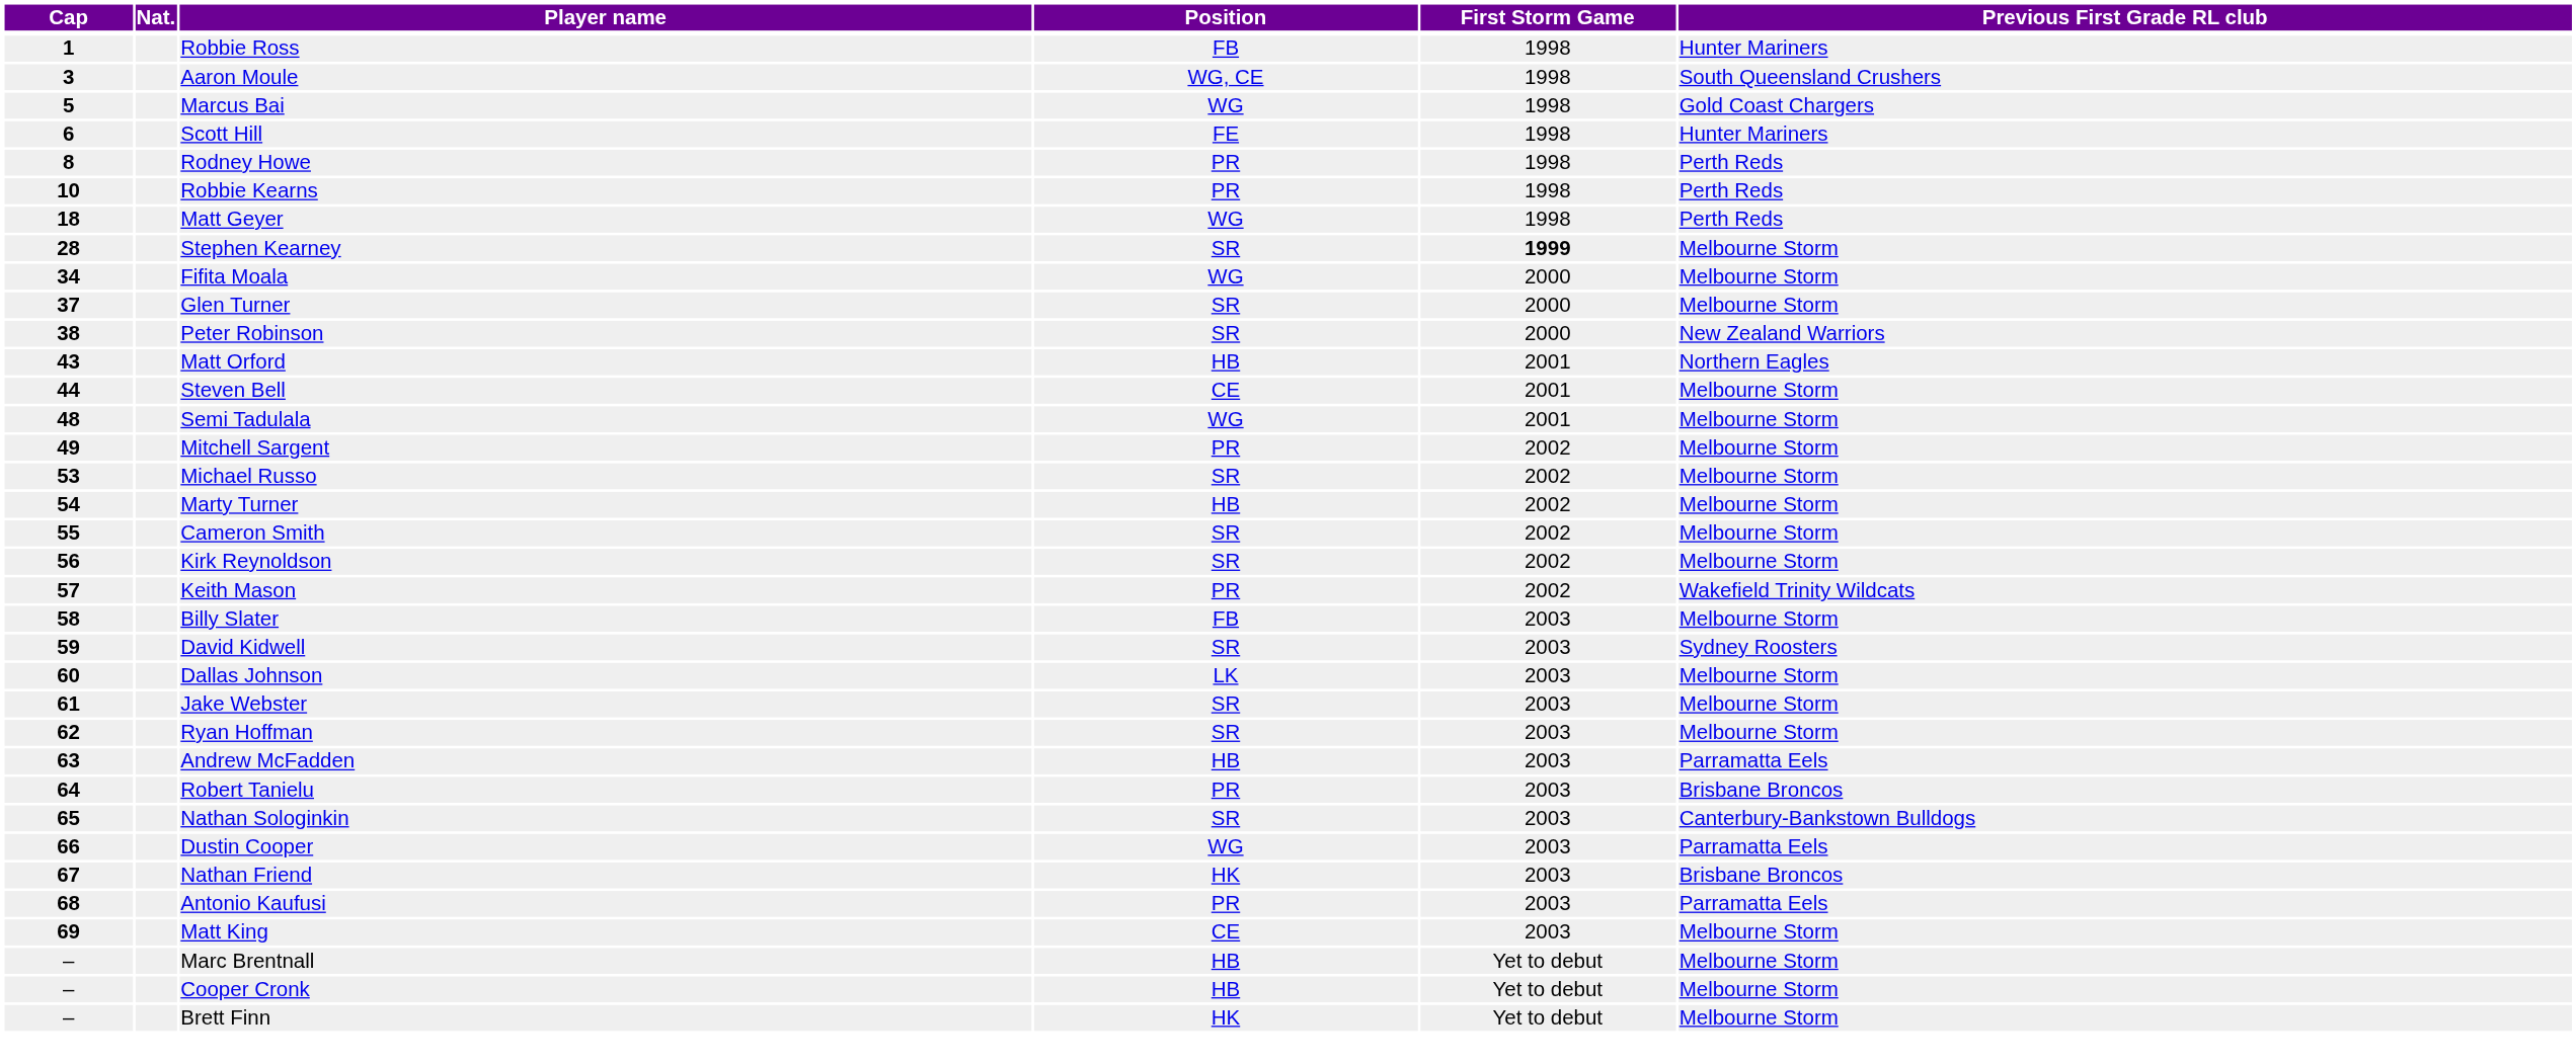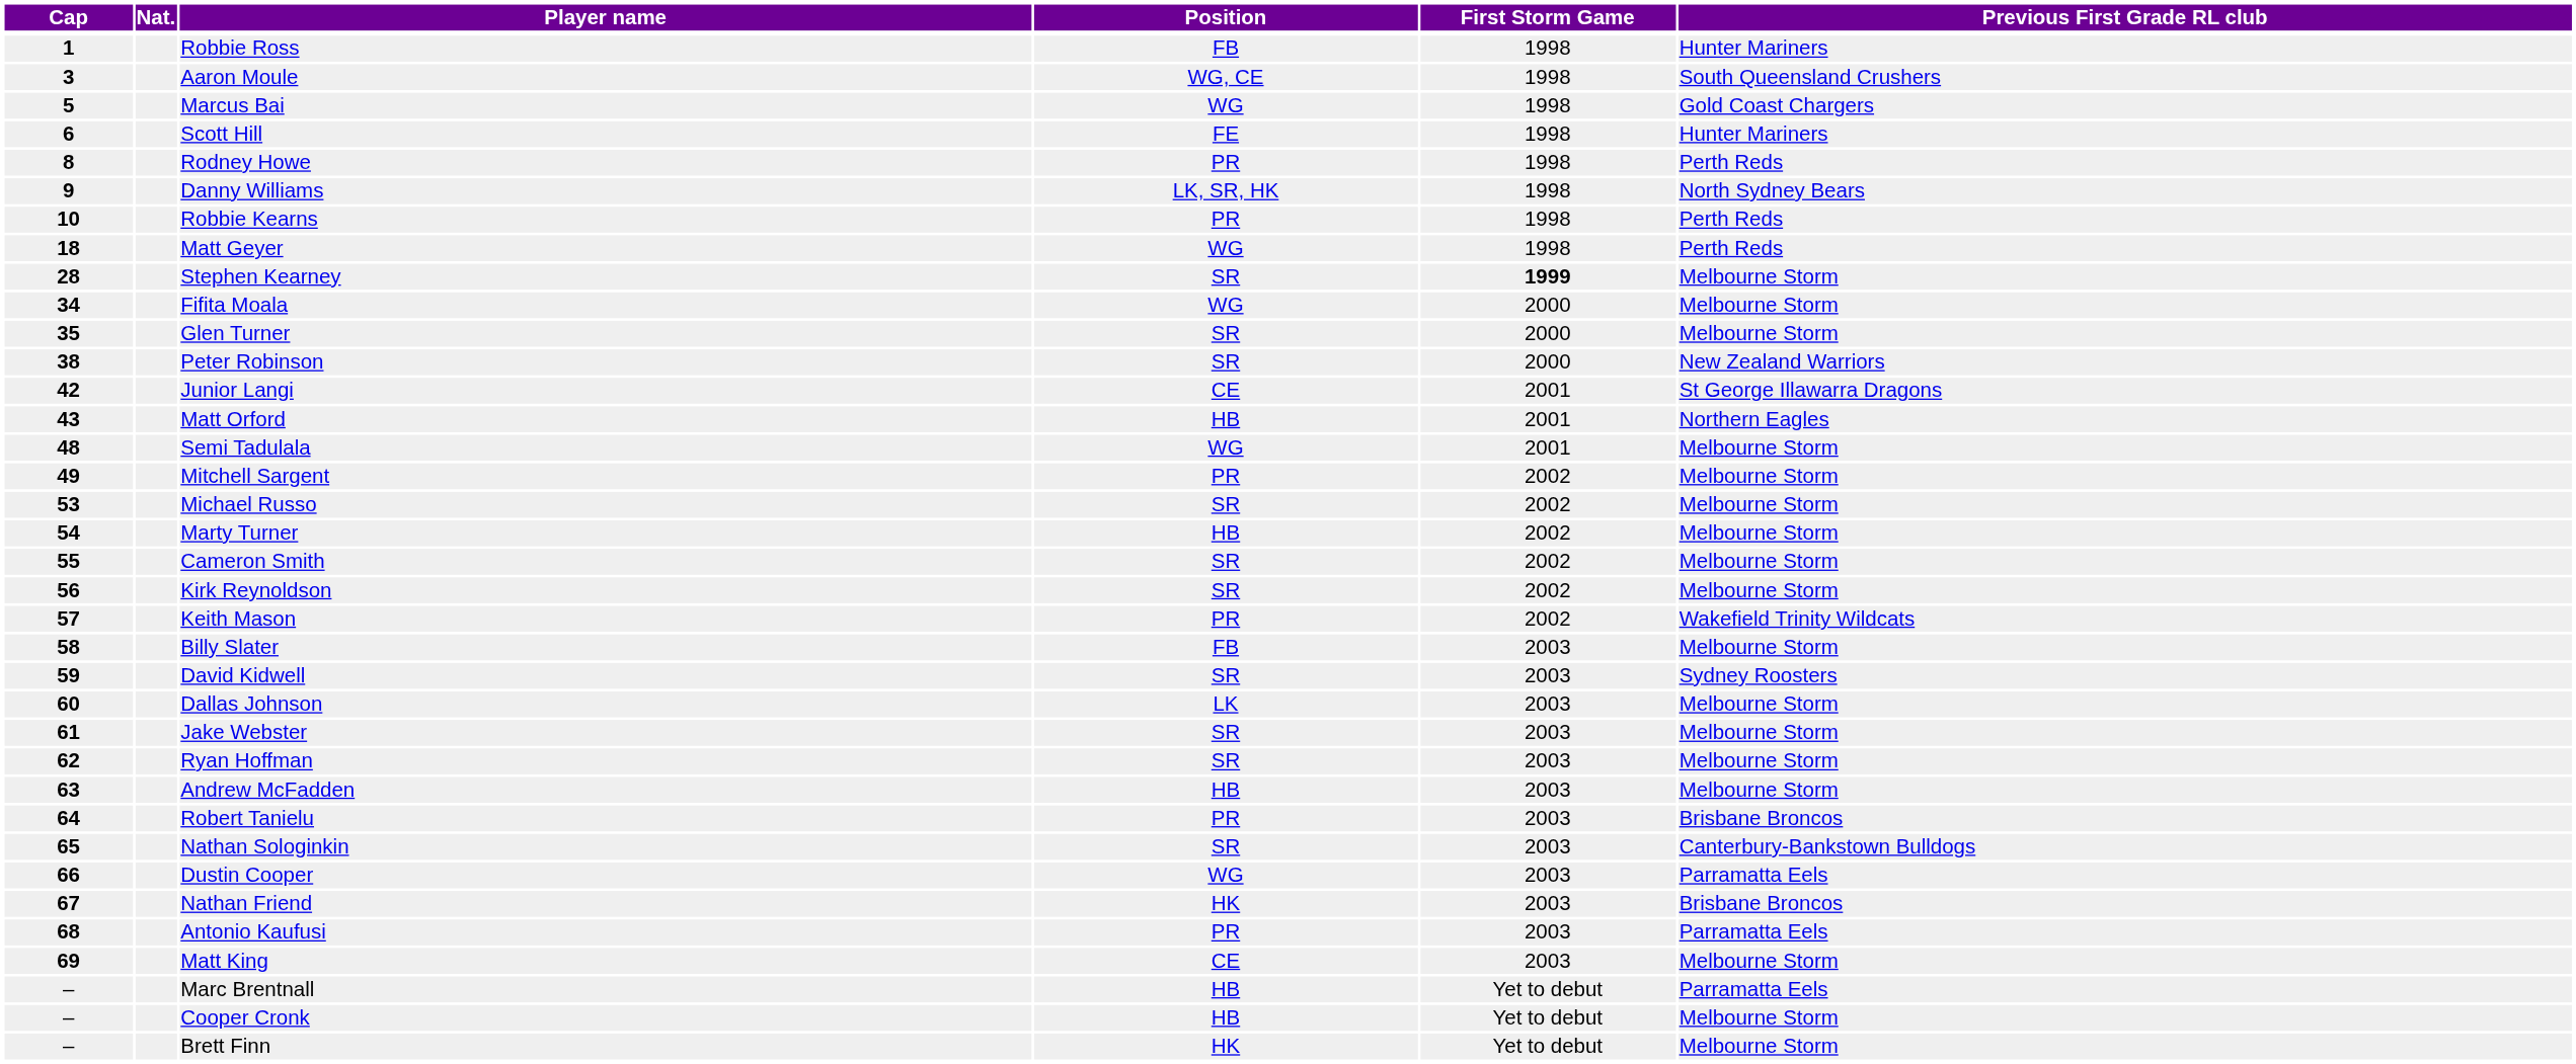 <table width=100%>
 <tr bgcolor=#6C0094 style="color:#FFFFFF">
 <th width=5%>Cap </th>
 <th width=1%>Nat.</th>
 <th !width=30%>Player name</th>
 <th width=15%>Position</th>
 <th width=10%>First Storm Game</th>
 <th width=35%>Previous First Grade RL club </th>
 </tr>
 <tr>
 </tr>
 <tr bgcolor=#EFEFEF>
 <td align=center><strong>1</strong></td>
 <td align=center></td>
 <td><a href='#'>Robbie Ross</a></td>
 <td align=center><a href='#'>FB</a></td>
 <td align=center>1998</td>
 <td> <a href='#'>Hunter Mariners</a></td>
 </tr>
 <tr bgcolor=#EFEFEF>
 <td align=center><strong>3</strong></td>
 <td align=center></td>
 <td><a href='#'>Aaron Moule</a></td>
 <td align=center><a href='#'>WG, CE</a></td>
 <td align=center>1998</td>
 <td> <a href='#'>South Queensland Crushers</a></td>
 </tr>
 <tr bgcolor=#EFEFEF>
 <td align=center><strong>5</strong></td>
 <td align=center></td>
 <td><a href='#'>Marcus Bai</a></td>
 <td align=center><a href='#'>WG</a></td>
 <td align=center>1998</td>
 <td> <a href='#'>Gold Coast Chargers</a></td>
 </tr>
 <tr bgcolor=#EFEFEF>
 <td align=center><strong>6</strong></td>
 <td align=center></td>
 <td><a href='#'>Scott Hill</a></td>
 <td align=center><a href='#'>FE</a></td>
 <td align=center>1998</td>
 <td> <a href='#'>Hunter Mariners</a></td>
 </tr>
 <tr bgcolor=#EFEFEF>
 <td align=center><strong>8</strong></td>
 <td align=center></td>
 <td><a href='#'>Rodney Howe</a></td>
 <td align=center><a href='#'>PR</a></td>
 <td align=center>1998</td>
 <td> <a href='#'>Perth Reds</a></td>
 </tr>
 <tr bgcolor=#EFEFEF>
+<td align=center><strong>9</strong></td>
+<td align=center></td>
+<td><a href='#'>Danny Williams</a></td>
+<td align=center><a href='#'>LK, SR, HK</a></td>
+<td align=center>1998</td>
+<td> <a href='#'>North Sydney Bears</a></td>
+</tr>
+<tr bgcolor=#EFEFEF>
 <td align=center><strong>10</strong></td>
 <td align=center></td>
 <td><a href='#'>Robbie Kearns</a></td>
 <td align=center><a href='#'>PR</a></td>
 <td align=center>1998</td>
 <td> <a href='#'>Perth Reds</a></td>
 </tr>
 <tr bgcolor=#EFEFEF>
 <td align=center><strong>18</strong></td>
 <td align=center></td>
 <td><a href='#'>Matt Geyer</a></td>
 <td align=center><a href='#'>WG</a></td>
 <td align=center>1998</td>
 <td> <a href='#'>Perth Reds</a></td>
 </tr>
 <tr bgcolor=#EFEFEF>
 <td align=center><strong>28</strong></td>
 <td align=center></td>
 <td><a href='#'>Stephen Kearney</a></td>
 <td align=center><a href='#'>SR</a></td>
 <td align=center><strong>1999</strong></td>
 <td> <a href='#'>Melbourne Storm</a></td>
 </tr>
 <tr bgcolor=#EFEFEF>
 <td align=center><strong>34</strong></td>
 <td align=center></td>
 <td><a href='#'>Fifita Moala</a></td>
 <td align=center><a href='#'>WG</a></td>
 <td align=center>2000</td>
 <td> <a href='#'>Melbourne Storm</a></td>
 </tr>
 <tr bgcolor=#EFEFEF>
-<td align=center><strong>37</strong></td>
+<td align=center><strong>35</strong></td>
 <td align=center></td>
 <td><a href='#'>Glen Turner</a></td>
 <td align=center><a href='#'>SR</a></td>
 <td align=center>2000</td>
 <td> <a href='#'>Melbourne Storm</a></td>
 </tr>
 <tr bgcolor=#EFEFEF>
 <td align=center><strong>38</strong></td>
 <td align=center></td>
 <td><a href='#'>Peter Robinson</a></td>
 <td align=center><a href='#'>SR</a></td>
 <td align=center>2000</td>
 <td> <a href='#'>New Zealand Warriors</a></td>
 </tr>
 <tr bgcolor=#EFEFEF>
+<td align=center><strong>42</strong></td>
+<td align=center></td>
+<td><a href='#'>Junior Langi</a></td>
+<td align=center><a href='#'>CE</a></td>
+<td align=center>2001</td>
+<td> <a href='#'>St George Illawarra Dragons</a></td>
+</tr>
+<tr bgcolor=#EFEFEF>
 <td align=center><strong>43</strong></td>
 <td align=center></td>
 <td><a href='#'>Matt Orford</a></td>
 <td align=center><a href='#'>HB</a></td>
 <td align=center>2001</td>
 <td> <a href='#'>Northern Eagles</a></td>
-</tr>
-<tr bgcolor=#EFEFEF>
-<td align=center><strong>44</strong></td>
-<td align=center></td>
-<td><a href='#'>Steven Bell</a></td>
-<td align=center><a href='#'>CE</a></td>
-<td align=center>2001</td>
-<td> <a href='#'>Melbourne Storm</a></td>
 </tr>
 <tr bgcolor=#EFEFEF>
 <td align=center><strong>48</strong></td>
 <td align=center></td>
 <td><a href='#'>Semi Tadulala</a></td>
 <td align=center><a href='#'>WG</a></td>
 <td align=center>2001</td>
 <td> <a href='#'>Melbourne Storm</a></td>
 </tr>
 <tr bgcolor=#EFEFEF>
 <td align=center><strong>49</strong></td>
 <td align=center></td>
 <td><a href='#'>Mitchell Sargent</a></td>
 <td align=center><a href='#'>PR</a></td>
 <td align=center>2002</td>
 <td> <a href='#'>Melbourne Storm</a></td>
 </tr>
 <tr bgcolor=#EFEFEF>
 <td align=center><strong>53</strong></td>
 <td align=center></td>
 <td><a href='#'>Michael Russo</a></td>
 <td align=center><a href='#'>SR</a></td>
 <td align=center>2002</td>
 <td> <a href='#'>Melbourne Storm</a></td>
 </tr>
 <tr bgcolor=#EFEFEF>
 <td align=center><strong>54</strong></td>
 <td align=center></td>
 <td><a href='#'>Marty Turner</a></td>
 <td align=center><a href='#'>HB</a></td>
 <td align=center>2002</td>
 <td> <a href='#'>Melbourne Storm</a></td>
 </tr>
 <tr bgcolor=#EFEFEF>
 <td align=center><strong>55</strong></td>
 <td align=center></td>
 <td><a href='#'>Cameron Smith</a></td>
 <td align=center><a href='#'>SR</a></td>
 <td align=center>2002</td>
 <td> <a href='#'>Melbourne Storm</a></td>
 </tr>
 <tr bgcolor=#EFEFEF>
 <td align=center><strong>56</strong></td>
 <td align=center></td>
 <td><a href='#'>Kirk Reynoldson</a></td>
 <td align=center><a href='#'>SR</a></td>
 <td align=center>2002</td>
 <td> <a href='#'>Melbourne Storm</a></td>
 </tr>
 <tr bgcolor=#EFEFEF>
 <td align=center><strong>57</strong></td>
 <td align=center></td>
 <td><a href='#'>Keith Mason</a></td>
 <td align=center><a href='#'>PR</a></td>
 <td align=center>2002</td>
 <td> <a href='#'>Wakefield Trinity Wildcats</a></td>
 </tr>
 <tr bgcolor=#EFEFEF>
 <td align=center><strong>58</strong></td>
 <td align=center></td>
 <td><a href='#'>Billy Slater</a></td>
 <td align=center><a href='#'>FB</a></td>
 <td align=center>2003</td>
 <td> <a href='#'>Melbourne Storm</a></td>
 </tr>
 <tr bgcolor=#EFEFEF>
 <td align=center><strong>59</strong></td>
 <td align=center></td>
 <td><a href='#'>David Kidwell</a></td>
 <td align=center><a href='#'>SR</a></td>
 <td align=center>2003</td>
 <td> <a href='#'>Sydney Roosters</a></td>
 </tr>
 <tr bgcolor=#EFEFEF>
 <td align=center><strong>60</strong></td>
 <td align=center></td>
 <td><a href='#'>Dallas Johnson</a></td>
 <td align=center><a href='#'>LK</a></td>
 <td align=center>2003</td>
 <td> <a href='#'>Melbourne Storm</a></td>
 </tr>
 <tr bgcolor=#EFEFEF>
 <td align=center><strong>61</strong></td>
 <td align=center></td>
 <td><a href='#'>Jake Webster</a></td>
 <td align=center><a href='#'>SR</a></td>
 <td align=center>2003</td>
 <td> <a href='#'>Melbourne Storm</a></td>
 </tr>
 <tr bgcolor=#EFEFEF>
 <td align=center><strong>62</strong></td>
 <td align=center></td>
 <td><a href='#'>Ryan Hoffman</a></td>
 <td align=center><a href='#'>SR</a></td>
 <td align=center>2003</td>
 <td> <a href='#'>Melbourne Storm</a></td>
 </tr>
 <tr bgcolor=#EFEFEF>
 <td align=center><strong>63</strong></td>
 <td align=center></td>
 <td><a href='#'>Andrew McFadden</a></td>
 <td align=center><a href='#'>HB</a></td>
 <td align=center>2003</td>
-<td> <a href='#'>Parramatta Eels</a></td>
+<td> <a href='#'>Melbourne Storm</a></td>
 </tr>
 <tr bgcolor=#EFEFEF>
 <td align=center><strong>64</strong></td>
 <td align=center></td>
 <td><a href='#'>Robert Tanielu</a></td>
 <td align=center><a href='#'>PR</a></td>
 <td align=center>2003</td>
 <td> <a href='#'>Brisbane Broncos</a></td>
 </tr>
 <tr bgcolor=#EFEFEF>
 <td align=center><strong>65</strong></td>
 <td align=center></td>
 <td><a href='#'>Nathan Sologinkin</a></td>
 <td align=center><a href='#'>SR</a></td>
 <td align=center>2003</td>
 <td> <a href='#'>Canterbury-Bankstown Bulldogs</a></td>
 </tr>
 <tr bgcolor=#EFEFEF>
 <td align=center><strong>66</strong></td>
 <td align=center></td>
 <td><a href='#'>Dustin Cooper</a></td>
 <td align=center><a href='#'>WG</a></td>
 <td align=center>2003</td>
 <td> <a href='#'>Parramatta Eels</a></td>
 </tr>
 <tr bgcolor=#EFEFEF>
 <td align=center><strong>67</strong></td>
 <td align=center></td>
 <td><a href='#'>Nathan Friend</a></td>
 <td align=center><a href='#'>HK</a></td>
 <td align=center>2003</td>
 <td> <a href='#'>Brisbane Broncos</a></td>
 </tr>
 <tr bgcolor=#EFEFEF>
 <td align=center><strong>68</strong></td>
 <td align=center></td>
 <td><a href='#'>Antonio Kaufusi</a></td>
 <td align=center><a href='#'>PR</a></td>
 <td align=center>2003</td>
 <td> <a href='#'>Parramatta Eels</a></td>
 </tr>
 <tr bgcolor=#EFEFEF>
 <td align=center><strong>69</strong></td>
 <td align=center></td>
 <td><a href='#'>Matt King</a></td>
 <td align=center><a href='#'>CE</a></td>
 <td align=center>2003</td>
 <td> <a href='#'>Melbourne Storm</a></td>
 </tr>
 <tr bgcolor=#EFEFEF>
 <td align=center>–</td>
 <td align=center></td>
 <td>Marc Brentnall</td>
 <td align=center><a href='#'>HB</a></td>
 <td align=center>Yet to debut</td>
-<td> <a href='#'>Melbourne Storm</a></td>
+<td> <a href='#'>Parramatta Eels</a></td>
 </tr>
 <tr bgcolor=#EFEFEF>
 <td align=center>–</td>
 <td align=center></td>
 <td><a href='#'>Cooper Cronk</a></td>
 <td align=center><a href='#'>HB</a></td>
 <td align=center>Yet to debut</td>
 <td> <a href='#'>Melbourne Storm</a></td>
 </tr>
 <tr bgcolor=#EFEFEF>
 <td align=center>–</td>
 <td align=center></td>
 <td>Brett Finn</td>
 <td align=center><a href='#'>HK</a></td>
 <td align=center>Yet to debut</td>
 <td> <a href='#'>Melbourne Storm</a></td>
 </tr>
 </table>
